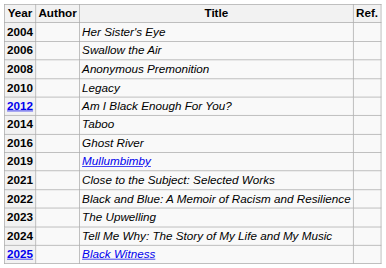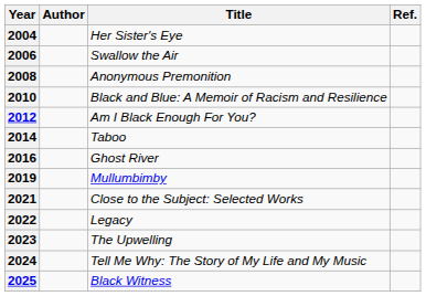 <table class="wikitable sortable mw-collapsible">
 <tr>
 <th>Year</th>
 <th>Author</th>
 <th>Title</th>
 <th>Ref.</th>
 </tr>
 <tr>
 <th>2004</th>
 <td></td>
 <td><em>Her Sister's Eye</em></td>
 <td><strong><em></em></strong></td>
 </tr>
 <tr>
 <th>2006</th>
 <td></td>
 <td><em>Swallow the Air</em></td>
 <td><strong><em></em></strong></td>
 </tr>
 <tr>
 <th>2008</th>
 <td></td>
 <td><em>Anonymous Premonition</em></td>
 <td><strong><em></em></strong></td>
 </tr>
 <tr>
 <th>2010</th>
 <td></td>
-<td><em>Legacy</em></td>
+<td><em>Black and Blue: A Memoir of Racism and Resilience</em></td>
 <td><strong><em></em></strong></td>
 </tr>
 <tr>
 <th><a href='#'>2012</a></th>
 <td></td>
 <td><em>Am I Black Enough For You?</em></td>
 <td><em></em></td>
 </tr>
 <tr>
 <th>2014</th>
 <td></td>
 <td><em>Taboo</em></td>
 <td></td>
 </tr>
 <tr>
 <th>2016</th>
 <td></td>
 <td><em>Ghost River</em></td>
 <td></td>
 </tr>
 <tr>
 <th>2019</th>
 <td></td>
 <td><em><a href='#'>Mullumbimby</a></em></td>
 <td></td>
 </tr>
 <tr>
 <th>2021</th>
 <td></td>
 <td><em>Close to the Subject: Selected Works</em></td>
 <td></td>
 </tr>
 <tr>
 <th>2022</th>
 <td></td>
-<td><em>Black and Blue: A Memoir of Racism and Resilience</em></td>
+<td><em>Legacy</em></td>
 <td></td>
 </tr>
 <tr>
 <th>2023</th>
 <td></td>
 <td><em>The Upwelling</em></td>
 <td></td>
 </tr>
 <tr>
 <th>2024</th>
 <td></td>
 <td><em>Tell Me Why: The Story of My Life and My Music</em></td>
 <td></td>
 </tr>
 <tr>
 <th><a href='#'>2025</a></th>
 <td></td>
 <td><em><a href='#'>Black Witness</a></em></td>
 <td></td>
 </tr>
 </table>
